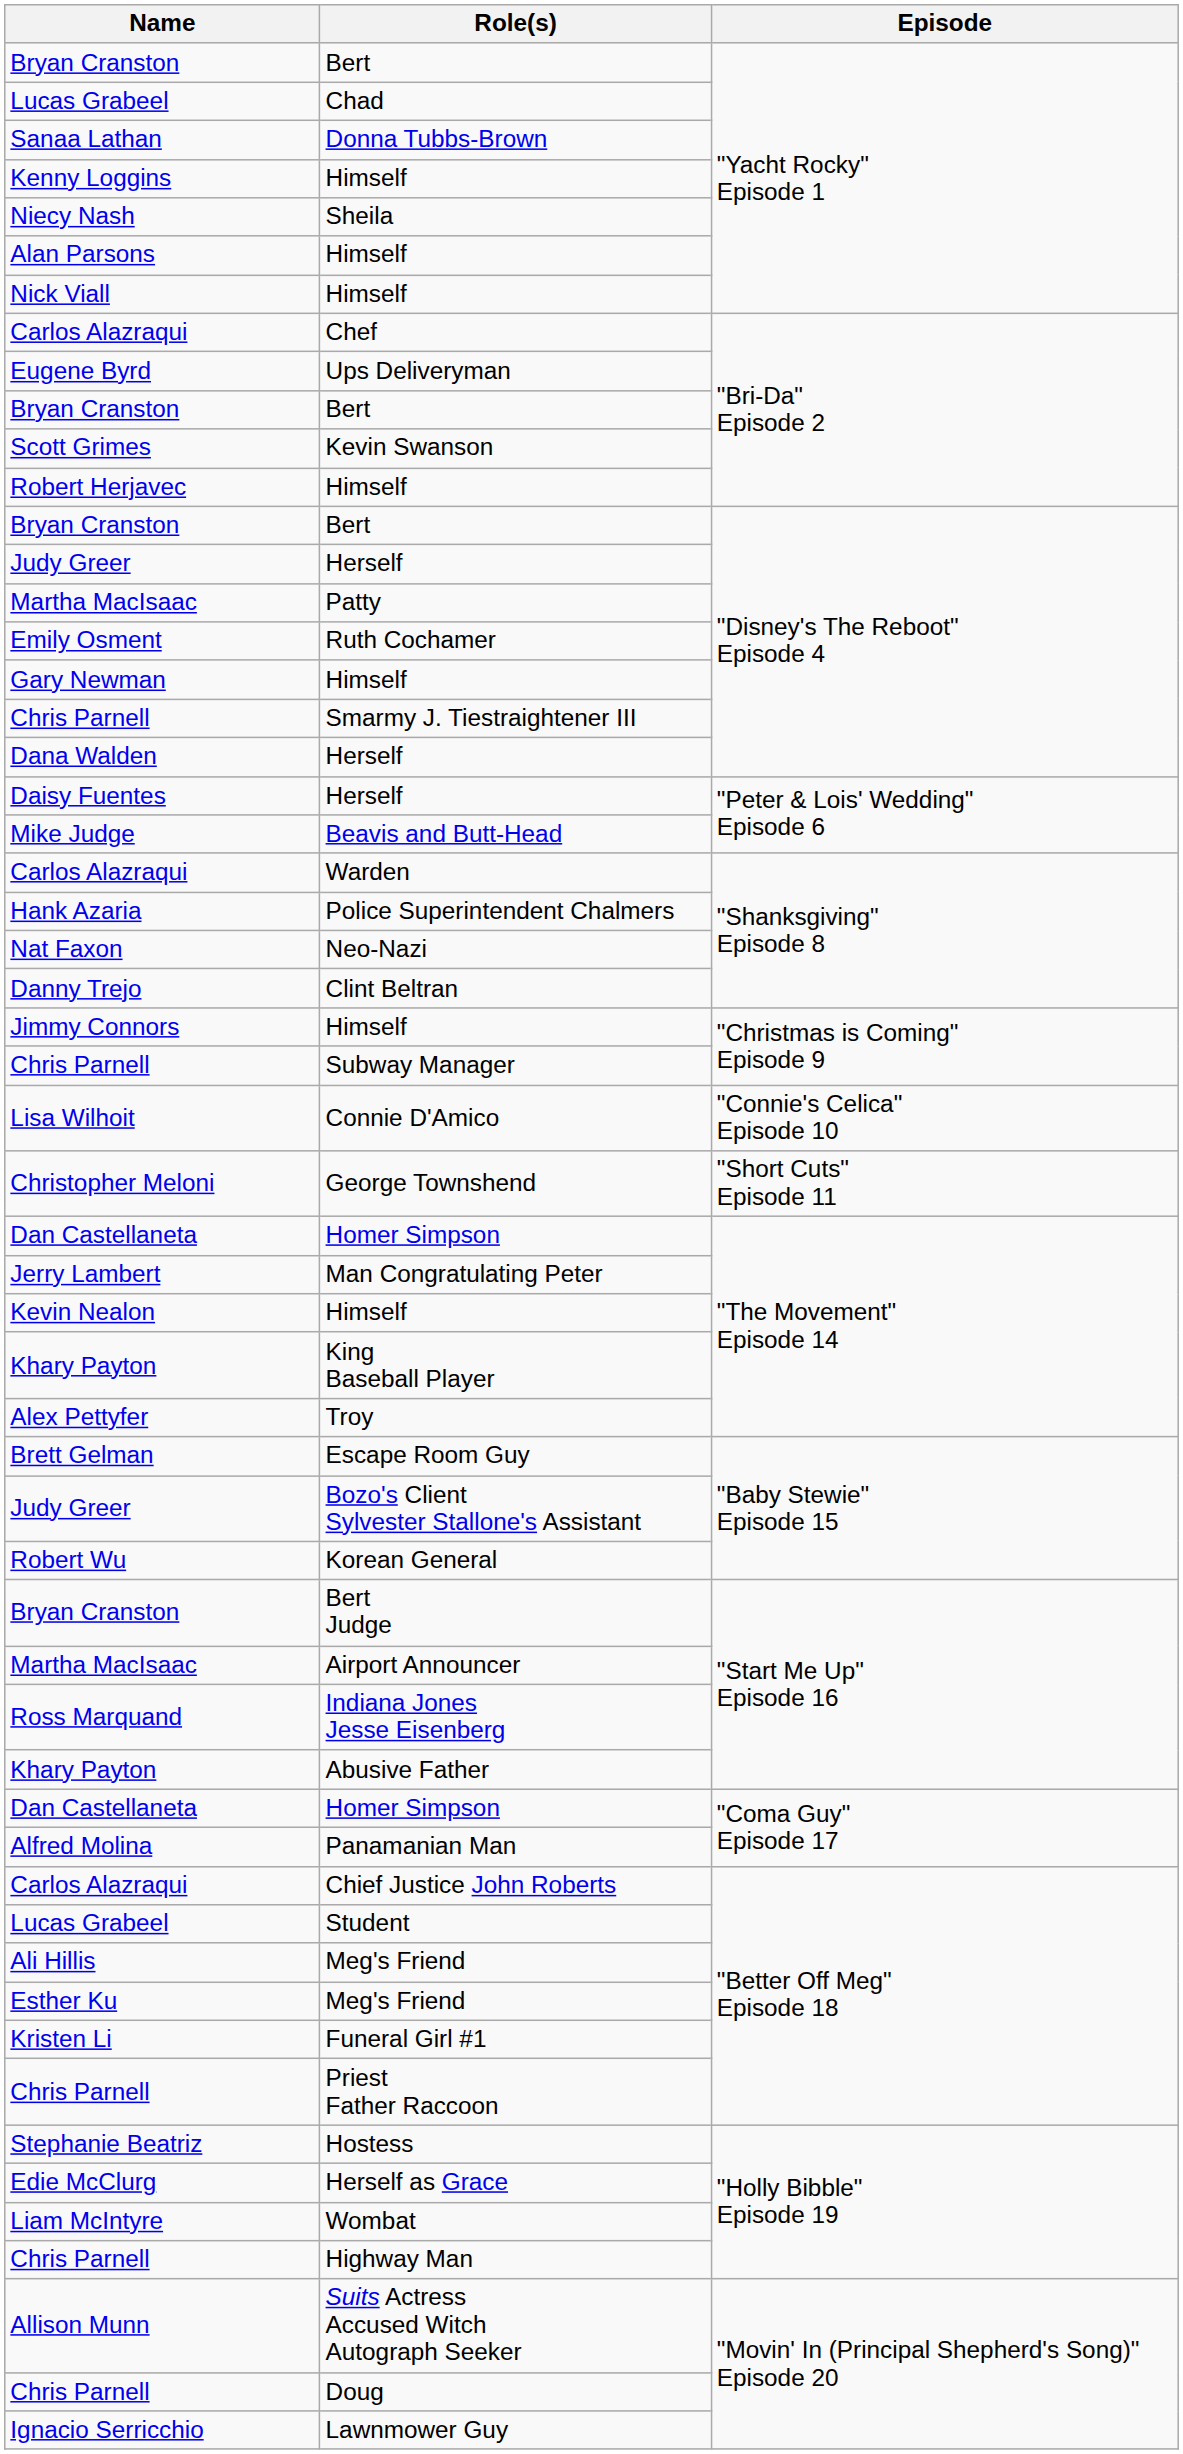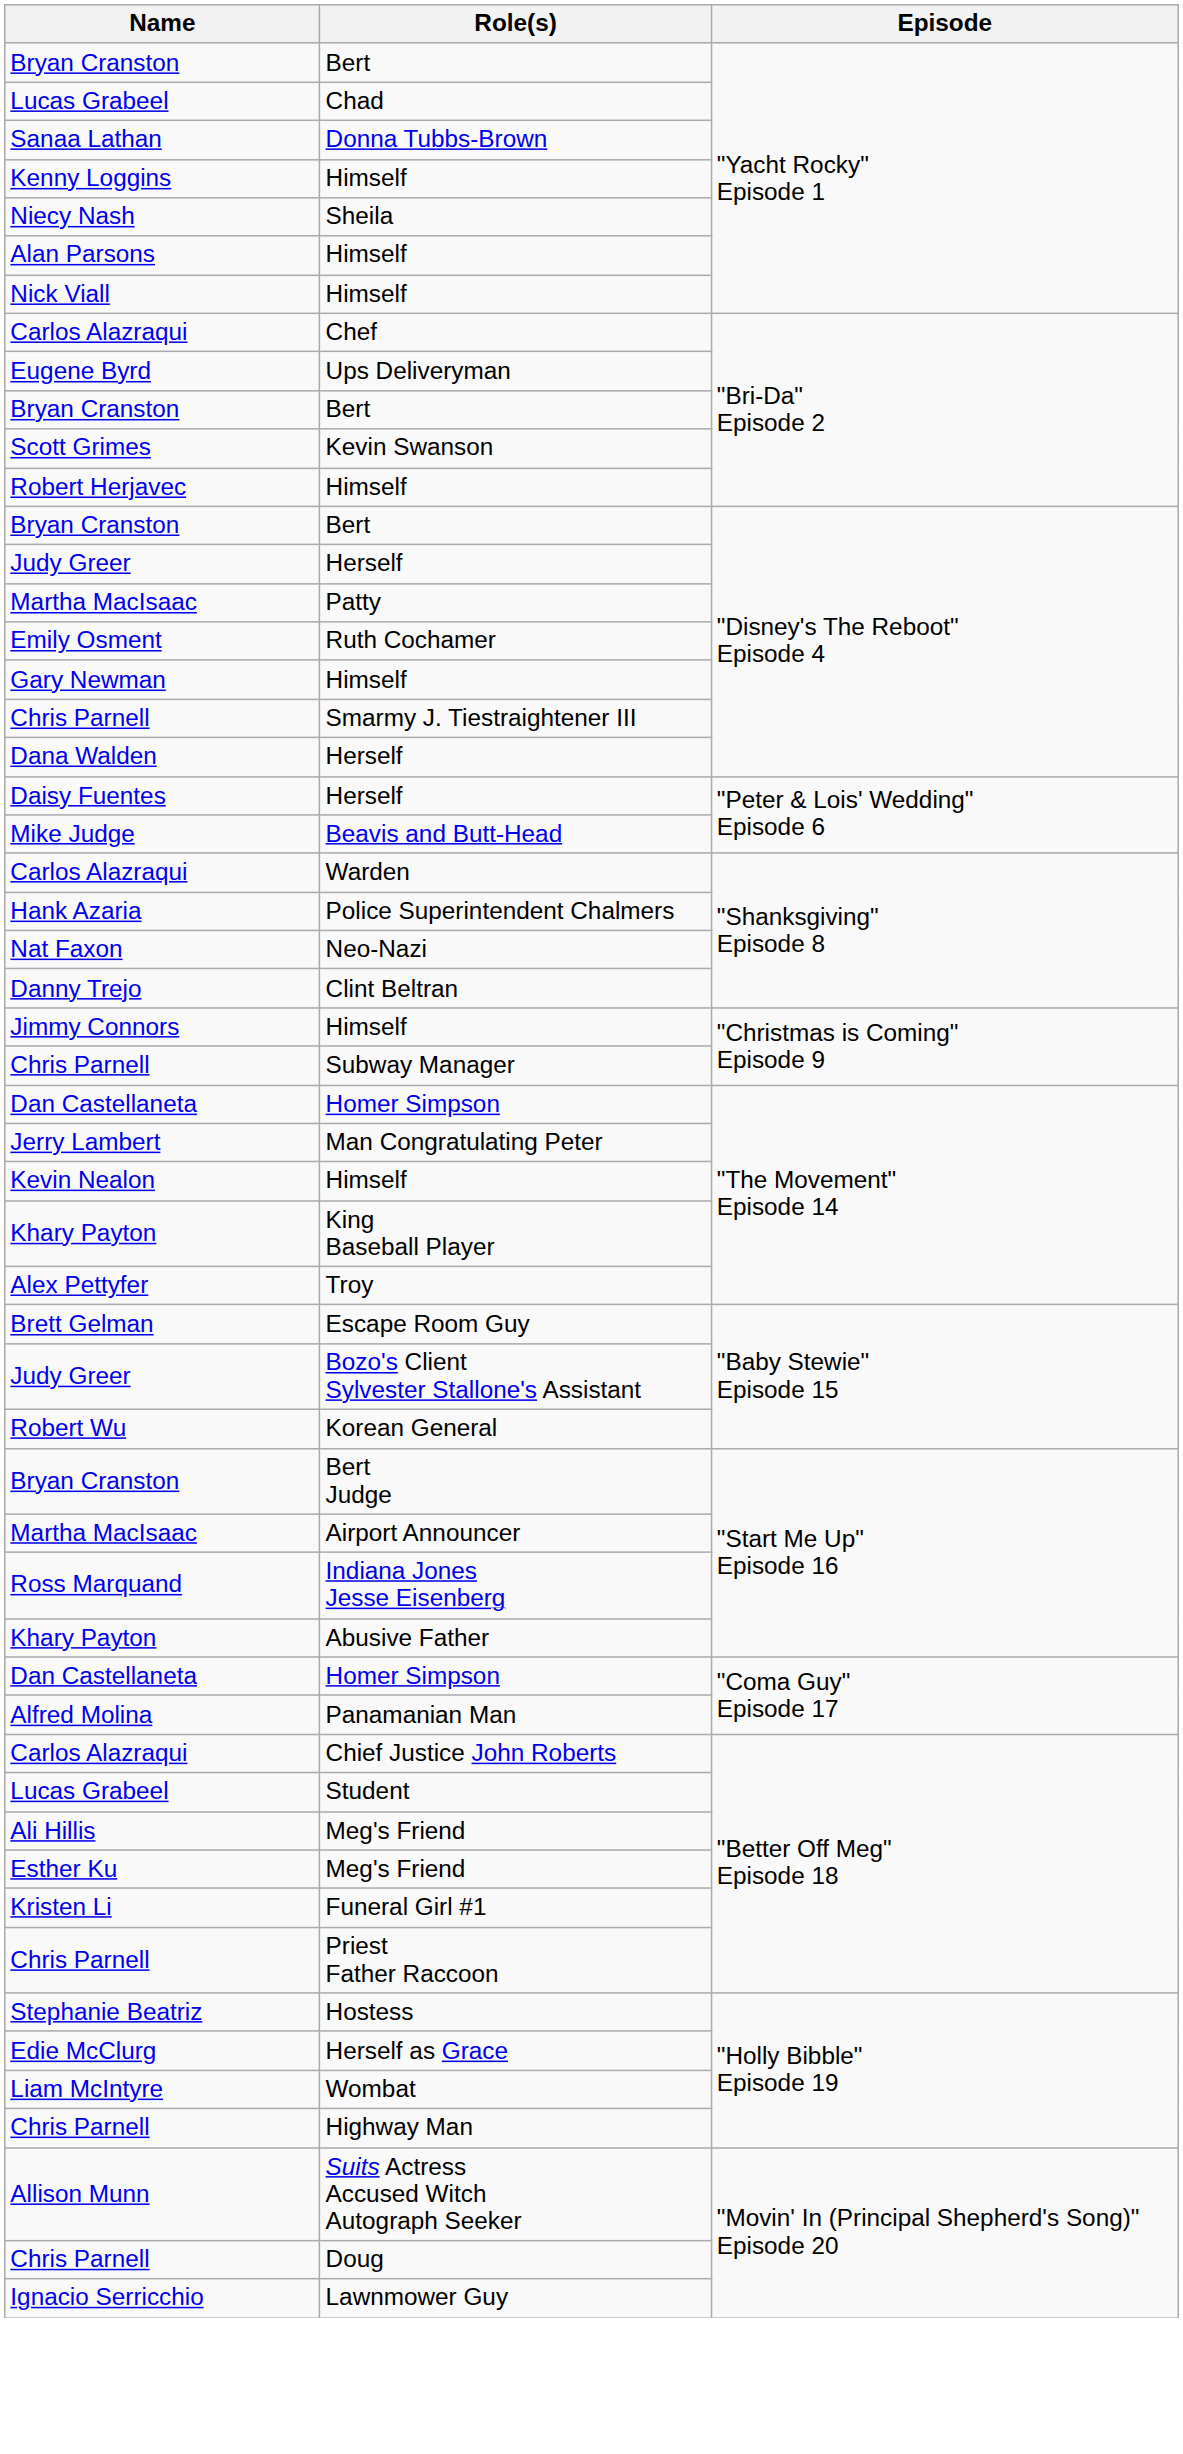 <table class="wikitable">
 <tr>
 <th scope="col" style="width: 200px;">Name</th>
 <th scope="col" style="width: 250px;">Role(s)</th>
 <th scope="col" style="width: 300px;">Episode</th>
 </tr>
 <tr>
 <td><a href='#'>Bryan Cranston</a></td>
 <td>Bert</td>
 <td rowspan="7">"Yacht Rocky"<br>Episode 1</td>
 </tr>
 <tr>
 <td><a href='#'>Lucas Grabeel</a></td>
 <td>Chad</td>
 </tr>
 <tr>
 <td><a href='#'>Sanaa Lathan</a></td>
 <td><a href='#'>Donna Tubbs-Brown</a></td>
 </tr>
 <tr>
 <td><a href='#'>Kenny Loggins</a></td>
 <td>Himself</td>
 </tr>
 <tr>
 <td><a href='#'>Niecy Nash</a></td>
 <td>Sheila</td>
 </tr>
 <tr>
 <td><a href='#'>Alan Parsons</a></td>
 <td>Himself</td>
 </tr>
 <tr>
 <td><a href='#'>Nick Viall</a></td>
 <td>Himself</td>
 </tr>
 <tr>
 <td><a href='#'>Carlos Alazraqui</a></td>
 <td>Chef</td>
 <td rowspan="5">"Bri-Da"<br>Episode 2</td>
 </tr>
 <tr>
 <td><a href='#'>Eugene Byrd</a></td>
 <td>Ups Deliveryman</td>
 </tr>
 <tr>
 <td><a href='#'>Bryan Cranston</a></td>
 <td>Bert</td>
 </tr>
 <tr>
 <td><a href='#'>Scott Grimes</a></td>
 <td>Kevin Swanson</td>
 </tr>
 <tr>
 <td><a href='#'>Robert Herjavec</a></td>
 <td>Himself</td>
 </tr>
 <tr>
 <td><a href='#'>Bryan Cranston</a></td>
 <td>Bert</td>
 <td rowspan="7">"Disney's The Reboot"<br>Episode 4</td>
 </tr>
 <tr>
 <td><a href='#'>Judy Greer</a></td>
 <td>Herself</td>
 </tr>
 <tr>
 <td><a href='#'>Martha MacIsaac</a></td>
 <td>Patty</td>
 </tr>
 <tr>
 <td><a href='#'>Emily Osment</a></td>
 <td>Ruth Cochamer</td>
 </tr>
 <tr>
 <td><a href='#'>Gary Newman</a></td>
 <td>Himself</td>
 </tr>
 <tr>
 <td><a href='#'>Chris Parnell</a></td>
 <td>Smarmy J. Tiestraightener III</td>
 </tr>
 <tr>
 <td><a href='#'>Dana Walden</a></td>
 <td>Herself</td>
 </tr>
 <tr>
 <td><a href='#'>Daisy Fuentes</a></td>
 <td>Herself</td>
 <td rowspan="2">"Peter & Lois' Wedding"<br>Episode 6</td>
 </tr>
 <tr>
 <td><a href='#'>Mike Judge</a></td>
 <td><a href='#'>Beavis and Butt-Head</a></td>
 </tr>
 <tr>
 <td><a href='#'>Carlos Alazraqui</a></td>
 <td>Warden</td>
 <td rowspan="4">"Shanksgiving"<br>Episode 8</td>
 </tr>
 <tr>
 <td><a href='#'>Hank Azaria</a></td>
 <td>Police Superintendent Chalmers</td>
 </tr>
 <tr>
 <td><a href='#'>Nat Faxon</a></td>
 <td>Neo-Nazi</td>
 </tr>
 <tr>
 <td><a href='#'>Danny Trejo</a></td>
 <td>Clint Beltran</td>
 </tr>
 <tr>
 <td><a href='#'>Jimmy Connors</a></td>
 <td>Himself</td>
 <td rowspan="2">"Christmas is Coming"<br>Episode 9</td>
 </tr>
 <tr>
 <td><a href='#'>Chris Parnell</a></td>
 <td>Subway Manager</td>
 </tr>
 <tr>
-<td><a href='#'>Lisa Wilhoit</a></td>
-<td>Connie D'Amico</td>
-<td rowspan="1">"Connie's Celica"<br>Episode 10</td>
-</tr>
-<tr>
-<td><a href='#'>Christopher Meloni</a></td>
-<td>George Townshend</td>
-<td rowspan="1">"Short Cuts"<br>Episode 11</td>
-</tr>
-<tr>
 <td><a href='#'>Dan Castellaneta</a></td>
 <td><a href='#'>Homer Simpson</a></td>
 <td rowspan="5">"The Movement"<br>Episode 14</td>
 </tr>
 <tr>
 <td><a href='#'>Jerry Lambert</a></td>
 <td>Man Congratulating Peter</td>
 </tr>
 <tr>
 <td><a href='#'>Kevin Nealon</a></td>
 <td>Himself</td>
 </tr>
 <tr>
 <td><a href='#'>Khary Payton</a></td>
 <td>King<br>Baseball Player</td>
 </tr>
 <tr>
 <td><a href='#'>Alex Pettyfer</a></td>
 <td>Troy</td>
 </tr>
 <tr>
 <td><a href='#'>Brett Gelman</a></td>
 <td>Escape Room Guy</td>
 <td rowspan="3">"Baby Stewie"<br>Episode 15</td>
 </tr>
 <tr>
 <td><a href='#'>Judy Greer</a></td>
 <td><a href='#'>Bozo's</a> Client<br><a href='#'>Sylvester Stallone's</a> Assistant</td>
 </tr>
 <tr>
 <td><a href='#'>Robert Wu</a></td>
 <td>Korean General</td>
 </tr>
 <tr>
 <td><a href='#'>Bryan Cranston</a></td>
 <td>Bert<br>Judge</td>
 <td rowspan="4">"Start Me Up"<br>Episode 16</td>
 </tr>
 <tr>
 <td><a href='#'>Martha MacIsaac</a></td>
 <td>Airport Announcer</td>
 </tr>
 <tr>
 <td><a href='#'>Ross Marquand</a></td>
 <td><a href='#'>Indiana Jones</a><br><a href='#'>Jesse Eisenberg</a></td>
 </tr>
 <tr>
 <td><a href='#'>Khary Payton</a></td>
 <td>Abusive Father</td>
 </tr>
 <tr>
 <td><a href='#'>Dan Castellaneta</a></td>
 <td><a href='#'>Homer Simpson</a></td>
 <td rowspan="2">"Coma Guy"<br>Episode 17</td>
 </tr>
 <tr>
 <td><a href='#'>Alfred Molina</a></td>
 <td>Panamanian Man</td>
 </tr>
 <tr>
 <td><a href='#'>Carlos Alazraqui</a></td>
 <td>Chief Justice <a href='#'>John Roberts</a></td>
 <td rowspan="6">"Better Off Meg"<br>Episode 18</td>
 </tr>
 <tr>
 <td><a href='#'>Lucas Grabeel</a></td>
 <td>Student</td>
 </tr>
 <tr>
 <td><a href='#'>Ali Hillis</a></td>
 <td>Meg's Friend</td>
 </tr>
 <tr>
 <td><a href='#'>Esther Ku</a></td>
 <td>Meg's Friend</td>
 </tr>
 <tr>
 <td><a href='#'>Kristen Li</a></td>
 <td>Funeral Girl #1</td>
 </tr>
 <tr>
 <td><a href='#'>Chris Parnell</a></td>
 <td>Priest<br>Father Raccoon</td>
 </tr>
 <tr>
 <td><a href='#'>Stephanie Beatriz</a></td>
 <td>Hostess</td>
 <td rowspan="4">"Holly Bibble"<br>Episode 19</td>
 </tr>
 <tr>
 <td><a href='#'>Edie McClurg</a></td>
 <td>Herself as <a href='#'>Grace</a></td>
 </tr>
 <tr>
 <td><a href='#'>Liam McIntyre</a></td>
 <td>Wombat</td>
 </tr>
 <tr>
 <td><a href='#'>Chris Parnell</a></td>
 <td>Highway Man</td>
 </tr>
 <tr>
 <td><a href='#'>Allison Munn</a></td>
 <td><em><a href='#'>Suits</a></em> Actress<br>Accused Witch<br>Autograph Seeker</td>
 <td rowspan="3">"Movin' In (Principal Shepherd's Song)"<br>Episode 20</td>
 </tr>
 <tr>
 <td><a href='#'>Chris Parnell</a></td>
 <td>Doug</td>
 </tr>
 <tr>
 <td><a href='#'>Ignacio Serricchio</a></td>
 <td>Lawnmower Guy</td>
 </tr>
 </table>
